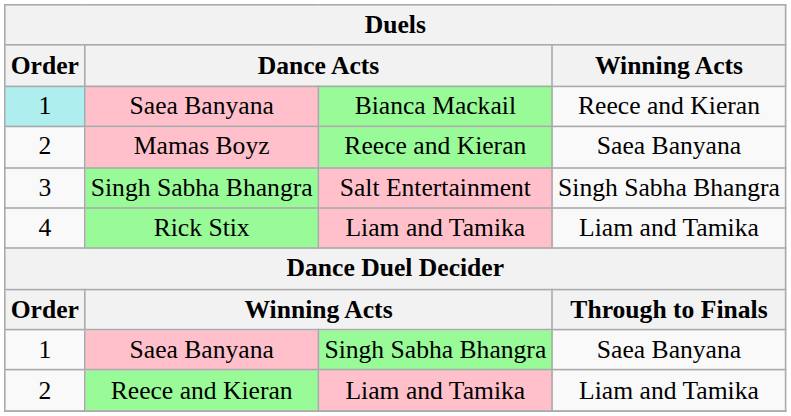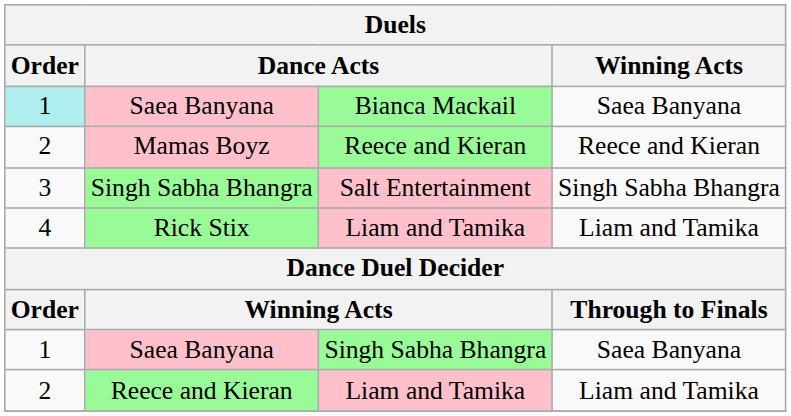 <table class="wikitable" style="text-align:center;">
 <tr>
 <th colspan="4">Duels</th>
 </tr>
 <tr>
 <th>Order</th>
 <th colspan="2">Dance Acts</th>
 <th>Winning Acts</th>
 </tr>
 <tr>
 <td style="background: paleturquoise;">1</td>
 <td style="background:pink">Saea Banyana</td>
 <td style="background:palegreen">Bianca Mackail</td>
-<td>Reece and Kieran</td>
+<td>Saea Banyana</td>
 </tr>
 <tr>
 <td>2</td>
 <td style="background:pink">Mamas Boyz</td>
 <td style="background:palegreen">Reece and Kieran</td>
-<td>Saea Banyana</td>
+<td>Reece and Kieran</td>
 </tr>
 <tr>
 <td>3</td>
 <td style="background:palegreen">Singh Sabha Bhangra</td>
 <td style="background:pink">Salt Entertainment</td>
 <td>Singh Sabha Bhangra</td>
 </tr>
 <tr>
 <td>4</td>
 <td style="background:palegreen">Rick Stix</td>
 <td style="background:pink">Liam and Tamika</td>
 <td>Liam and Tamika</td>
 </tr>
 <tr>
 <th colspan="4">Dance Duel Decider</th>
 </tr>
 <tr>
 <th>Order</th>
 <th colspan="2">Winning Acts</th>
 <th>Through to Finals</th>
 </tr>
 <tr>
 <td>1</td>
 <td style="background:pink">Saea Banyana</td>
 <td style="background:palegreen">Singh Sabha Bhangra</td>
 <td>Saea Banyana</td>
 </tr>
 <tr>
 <td>2</td>
 <td style="background:palegreen">Reece and Kieran</td>
 <td style="background:pink">Liam and Tamika</td>
 <td>Liam and Tamika</td>
 </tr>
 <tr>
 </tr>
 </table>
